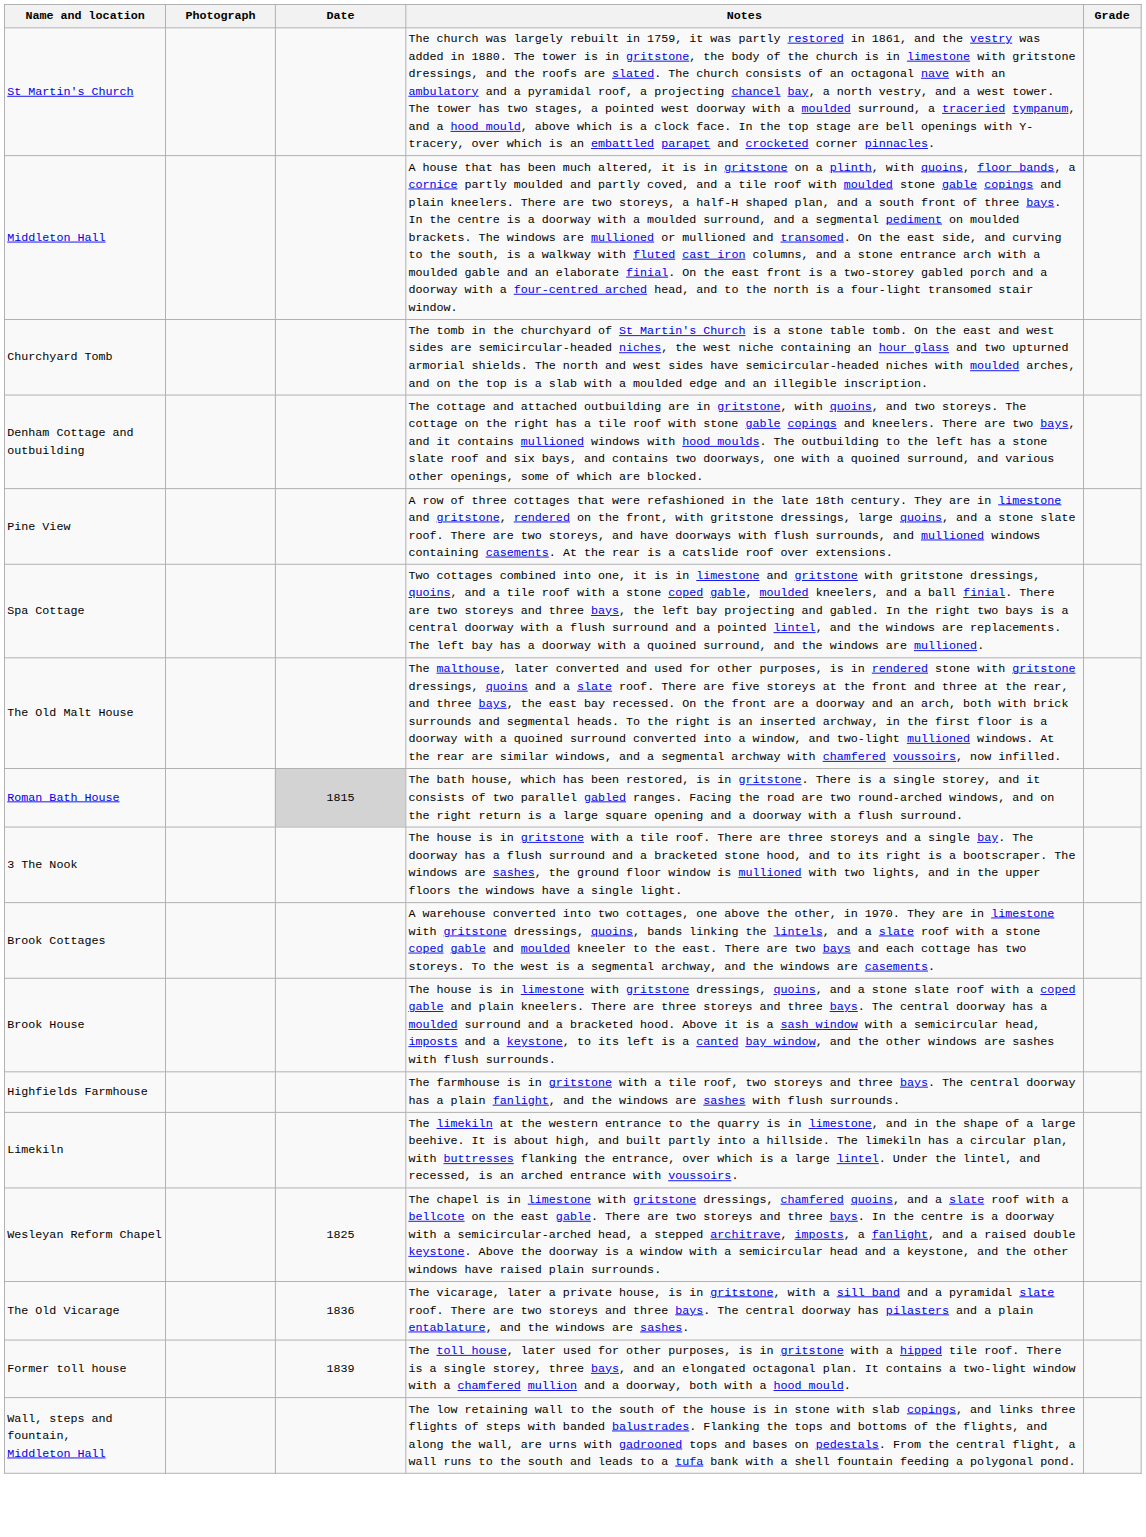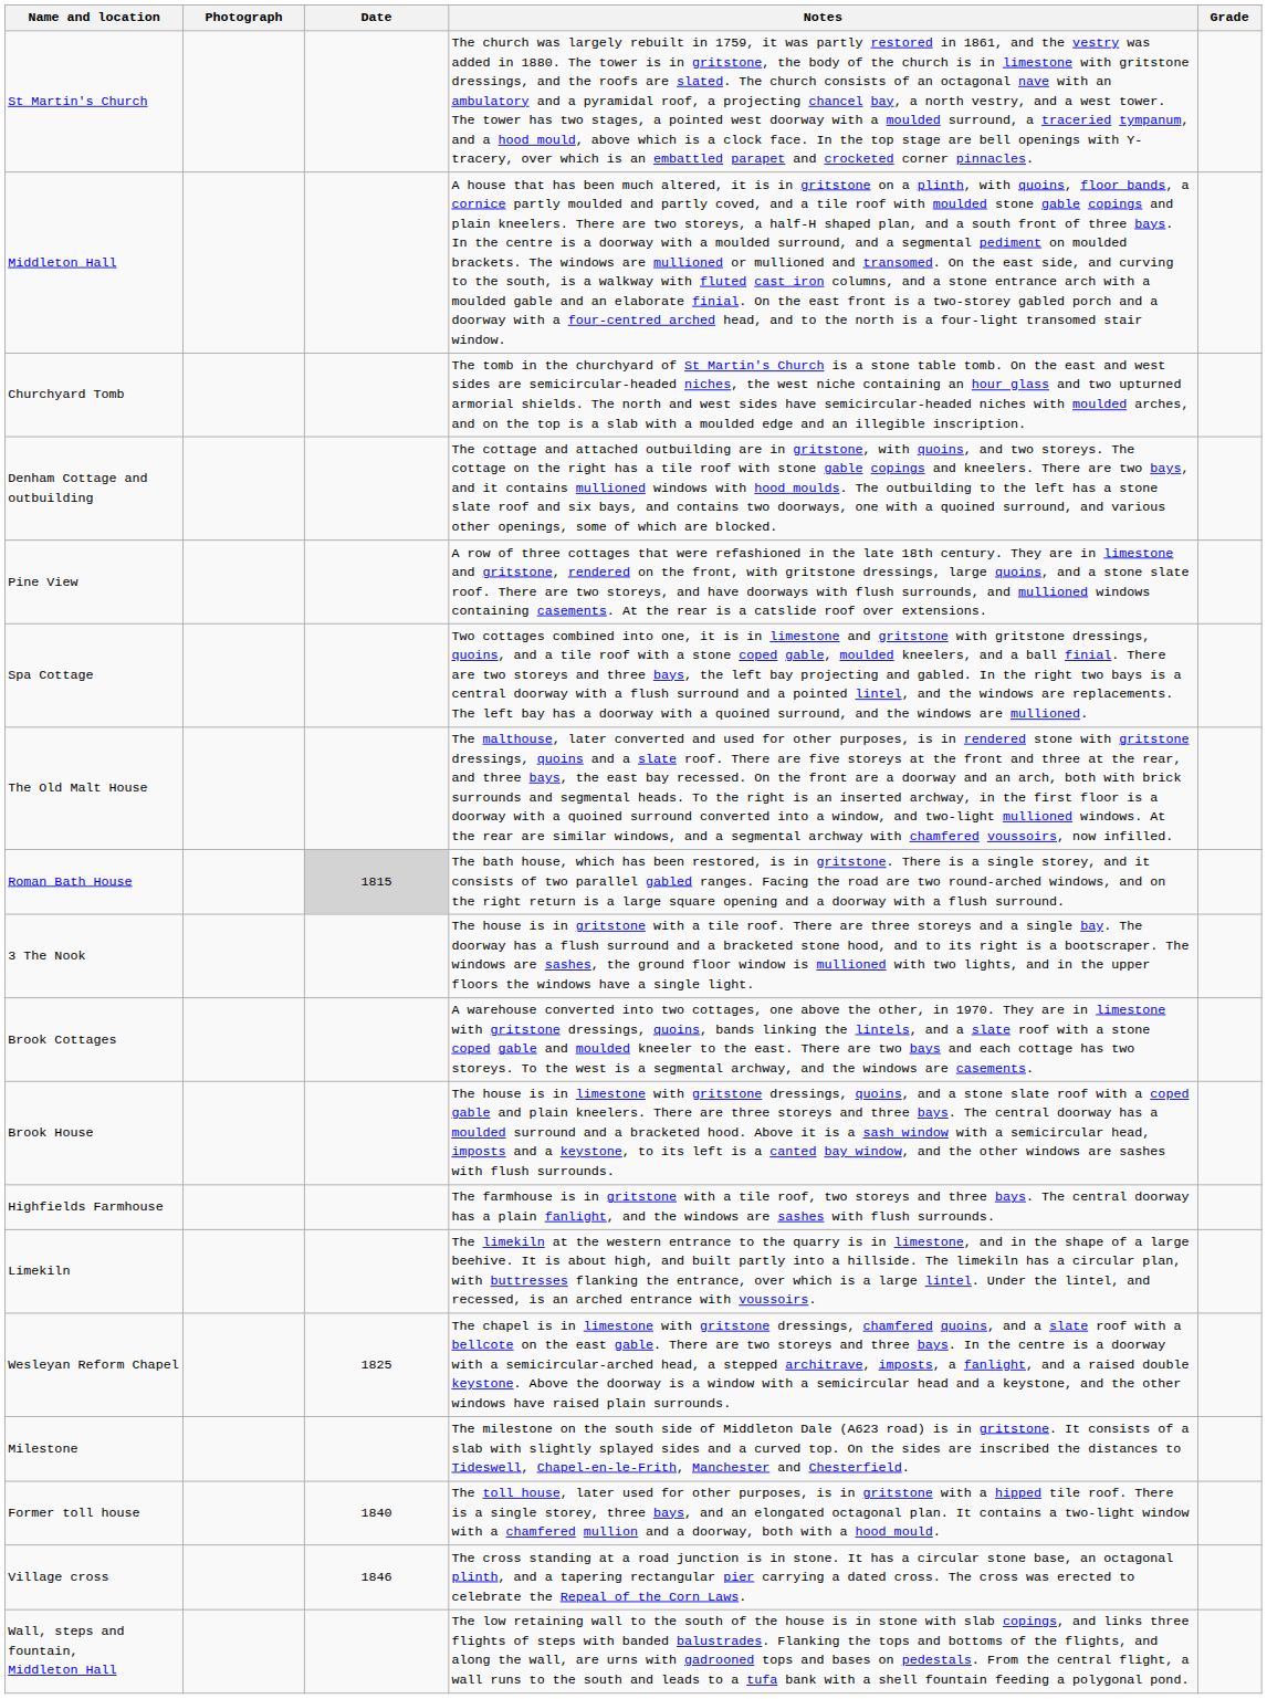 <table class="wikitable sortable plainrowheaders" style="width:100%; border:0; text-align:left; line-height:150%;">
 <tr>
 <th scope="col"  style="width:150px">Name and location</th>
 <th scope="col"  style="width:100px" class="unsortable">Photograph</th>
 <th scope="col"  style="width:120px">Date</th>
 <th scope="col"  style="width:650px" class="unsortable">Notes</th>
 <th scope="col"  style="width:50px">Grade</th>
 </tr>
 <tr>
 <td><a href='#'>St Martin's Church</a><br><small></small></td>
 <td></td>
 <td align="center"></td>
 <td>The church was largely rebuilt in 1759, it was partly <a href='#'>restored</a> in 1861, and the <a href='#'>vestry</a> was added in 1880.  The tower is in <a href='#'>gritstone</a>, the body of the church is in <a href='#'>limestone</a> with gritstone dressings, and the roofs are <a href='#'>slated</a>.  The church consists of an octagonal <a href='#'>nave</a> with an <a href='#'>ambulatory</a> and a pyramidal roof, a projecting <a href='#'>chancel</a> <a href='#'>bay</a>, a north vestry, and a west tower.  The tower has two stages, a pointed west doorway with a <a href='#'>moulded</a> surround, a <a href='#'>traceried</a> <a href='#'>tympanum</a>, and a <a href='#'>hood mould</a>, above which is a clock face.  In the top stage are bell openings with Y-tracery, over which is an <a href='#'>embattled</a> <a href='#'>parapet</a> and <a href='#'>crocketed</a> corner <a href='#'>pinnacles</a>.</td>
 <td align="center" ></td>
 </tr>
 <tr>
 <td><a href='#'>Middleton Hall</a><br><small></small></td>
 <td></td>
 <td align="center"></td>
 <td>A house that has been much altered, it is in <a href='#'>gritstone</a> on a <a href='#'>plinth</a>, with <a href='#'>quoins</a>, <a href='#'>floor bands</a>, a <a href='#'>cornice</a> partly moulded and partly coved, and a tile roof with <a href='#'>moulded</a> stone <a href='#'>gable</a> <a href='#'>copings</a> and plain kneelers.  There are two storeys, a half-H shaped plan, and a south front of three <a href='#'>bays</a>.  In the centre is a doorway with a moulded surround, and a segmental <a href='#'>pediment</a> on moulded brackets.  The windows are <a href='#'>mullioned</a> or mullioned and <a href='#'>transomed</a>.  On the east side, and curving to the south, is a walkway with <a href='#'>fluted</a> <a href='#'>cast iron</a> columns, and a stone entrance arch with a moulded gable and an elaborate <a href='#'>finial</a>.  On the east front is a two-storey gabled porch and a doorway with a <a href='#'>four-centred arched</a> head, and to the north is a four-light transomed stair window.</td>
 <td align="center" ></td>
 </tr>
 <tr>
 <td>Churchyard Tomb<br><small></small></td>
 <td></td>
 <td align="center"></td>
 <td>The tomb in the churchyard of <a href='#'>St Martin's Church</a> is a stone table tomb.  On the east and west sides are semicircular-headed <a href='#'>niches</a>, the west niche containing an <a href='#'>hour glass</a> and two upturned armorial shields.  The north and west sides have semicircular-headed niches with <a href='#'>moulded</a> arches, and on the top is a slab with a moulded edge and an illegible inscription.</td>
 <td align="center" ></td>
 </tr>
 <tr>
 <td>Denham Cottage and outbuilding<br><small></small></td>
 <td></td>
 <td align="center"></td>
 <td>The cottage and attached outbuilding are in <a href='#'>gritstone</a>, with <a href='#'>quoins</a>, and two storeys.  The cottage on the right has a tile roof with stone <a href='#'>gable</a> <a href='#'>copings</a> and kneelers.  There are two <a href='#'>bays</a>, and it contains <a href='#'>mullioned</a> windows with <a href='#'>hood moulds</a>.  The outbuilding to the left has a stone slate roof and six bays, and contains two doorways, one with a quoined surround, and various other openings, some of which are blocked.</td>
 <td align="center" ></td>
 </tr>
 <tr>
 <td>Pine View<br><small></small></td>
 <td></td>
 <td align="center"></td>
 <td>A row of three cottages that were refashioned in the late 18th century.  They are in <a href='#'>limestone</a> and <a href='#'>gritstone</a>, <a href='#'>rendered</a> on the front, with gritstone dressings, large <a href='#'>quoins</a>, and a stone slate roof.  There are two storeys, and have doorways with flush surrounds, and <a href='#'>mullioned</a> windows containing <a href='#'>casements</a>.  At the rear is a catslide roof over extensions.</td>
 <td align="center" ></td>
 </tr>
 <tr>
 <td>Spa Cottage<br><small></small></td>
 <td></td>
 <td align="center"></td>
 <td>Two cottages combined into one, it is in <a href='#'>limestone</a> and <a href='#'>gritstone</a> with gritstone dressings, <a href='#'>quoins</a>, and a tile roof with a stone <a href='#'>coped</a> <a href='#'>gable</a>, <a href='#'>moulded</a> kneelers, and a ball <a href='#'>finial</a>.  There are two storeys and three <a href='#'>bays</a>, the left bay projecting and gabled.  In the right two bays is a central doorway with a flush surround and a pointed <a href='#'>lintel</a>, and the windows are replacements.  The left bay has a doorway with a quoined surround, and the windows are <a href='#'>mullioned</a>.</td>
 <td align="center" ></td>
 </tr>
 <tr>
 <td>The Old Malt House<br><small></small></td>
 <td></td>
 <td align="center"></td>
 <td>The <a href='#'>malthouse</a>, later converted and used for other purposes, is in <a href='#'>rendered</a> stone with <a href='#'>gritstone</a> dressings, <a href='#'>quoins</a> and a <a href='#'>slate</a> roof.  There are five storeys at the front and three at the rear, and three <a href='#'>bays</a>, the east bay recessed.  On the front are a doorway and an arch, both with brick surrounds and segmental heads.  To the right is an inserted archway, in the first floor is a doorway with a quoined surround converted into a window, and two-light <a href='#'>mullioned</a> windows. At the rear are similar windows, and a segmental archway with <a href='#'>chamfered</a> <a href='#'>voussoirs</a>, now infilled.</td>
 <td align="center" ></td>
 </tr>
 <tr>
 <td><a href='#'>Roman Bath House</a><br><small></small></td>
 <td></td>
 <td align="center" style="background: lightgrey;">1815</td>
 <td>The bath house, which has been restored, is in <a href='#'>gritstone</a>.  There is a single storey, and it consists of two parallel <a href='#'>gabled</a> ranges.  Facing the road are two round-arched windows, and on the right return is a large square opening and a doorway with a flush surround.</td>
 <td align="center" ></td>
 </tr>
 <tr>
 <td>3 The Nook<br><small></small></td>
 <td></td>
 <td align="center"></td>
 <td>The house is in <a href='#'>gritstone</a> with a tile roof.  There are three storeys and a single <a href='#'>bay</a>.  The doorway has a flush surround and a bracketed stone hood, and to its right is a bootscraper.  The windows are <a href='#'>sashes</a>, the ground floor window is <a href='#'>mullioned</a> with two lights, and in the upper floors the windows have a single light.</td>
 <td align="center" ></td>
 </tr>
 <tr>
 <td>Brook Cottages<br><small></small></td>
 <td></td>
 <td align="center"></td>
 <td>A warehouse converted into two cottages, one above the other, in 1970.  They are in <a href='#'>limestone</a> with <a href='#'>gritstone</a> dressings, <a href='#'>quoins</a>, bands linking the <a href='#'>lintels</a>, and a <a href='#'>slate</a> roof with a stone <a href='#'>coped</a> <a href='#'>gable</a> and <a href='#'>moulded</a> kneeler to the east.  There are two <a href='#'>bays</a> and each cottage has two storeys.  To the west is a segmental archway, and the windows are <a href='#'>casements</a>.</td>
 <td align="center" ></td>
 </tr>
 <tr>
 <td>Brook House<br><small></small></td>
 <td></td>
 <td align="center"></td>
 <td>The house is in <a href='#'>limestone</a> with <a href='#'>gritstone</a> dressings, <a href='#'>quoins</a>, and a stone slate roof with a <a href='#'>coped</a> <a href='#'>gable</a> and plain kneelers.  There are three storeys and three <a href='#'>bays</a>.  The central doorway has a <a href='#'>moulded</a> surround and a bracketed hood.  Above it is a <a href='#'>sash window</a> with a semicircular head, <a href='#'>imposts</a> and a <a href='#'>keystone</a>, to its left is a <a href='#'>canted</a> <a href='#'>bay window</a>, and the other windows are sashes with flush surrounds.</td>
 <td align="center" ></td>
 </tr>
 <tr>
 <td>Highfields Farmhouse<br><small></small></td>
 <td></td>
 <td align="center"></td>
 <td>The farmhouse is in <a href='#'>gritstone</a> with a tile roof, two storeys and three <a href='#'>bays</a>.  The central doorway has a plain <a href='#'>fanlight</a>, and the windows are <a href='#'>sashes</a> with flush surrounds.</td>
 <td align="center" ></td>
 </tr>
 <tr>
 <td>Limekiln<br><small></small></td>
 <td></td>
 <td align="center"></td>
 <td>The <a href='#'>limekiln</a> at the western entrance to the quarry is in <a href='#'>limestone</a>, and in the shape of a large beehive.  It is about  high, and built partly into a hillside.  The limekiln has a circular plan, with <a href='#'>buttresses</a> flanking the entrance, over which is a large <a href='#'>lintel</a>.  Under the lintel, and recessed, is an arched entrance with <a href='#'>voussoirs</a>.</td>
 <td align="center" ></td>
 </tr>
 <tr>
 <td>Wesleyan Reform Chapel<br><small></small></td>
 <td></td>
 <td align="center">1825</td>
 <td>The chapel is in <a href='#'>limestone</a> with <a href='#'>gritstone</a> dressings, <a href='#'>chamfered</a> <a href='#'>quoins</a>, and a <a href='#'>slate</a> roof with a <a href='#'>bellcote</a> on the east <a href='#'>gable</a>.  There are two storeys and three <a href='#'>bays</a>.  In the centre is a doorway with a semicircular-arched head, a stepped <a href='#'>architrave</a>, <a href='#'>imposts</a>, a <a href='#'>fanlight</a>, and a raised double <a href='#'>keystone</a>.  Above the doorway is a window with a semicircular head and a keystone, and the other windows have raised plain surrounds.</td>
 <td align="center" ></td>
 </tr>
 <tr>
-<td>The Old Vicarage<br><small></small></td>
+<td>Milestone<br><small></small></td>
 <td></td>
-<td align="center">1836</td>
-<td>The vicarage, later a private house, is in <a href='#'>gritstone</a>, with a <a href='#'>sill band</a> and a pyramidal <a href='#'>slate</a> roof.  There are two storeys and three <a href='#'>bays</a>.  The central doorway has <a href='#'>pilasters</a> and a plain <a href='#'>entablature</a>, and the windows are <a href='#'>sashes</a>.</td>
+<td align="center"></td>
+<td>The milestone on the south side of Middleton Dale (A623 road) is in <a href='#'>gritstone</a>.  It consists of a slab with slightly splayed sides and a curved top.  On the sides are inscribed the distances to <a href='#'>Tideswell</a>, <a href='#'>Chapel-en-le-Frith</a>, <a href='#'>Manchester</a> and <a href='#'>Chesterfield</a>.</td>
 <td align="center" ></td>
 </tr>
 <tr>
 <td>Former toll house<br><small></small></td>
 <td></td>
-<td align="center">1839</td>
+<td align="center">1840</td>
 <td>The <a href='#'>toll house</a>, later used for other purposes, is in <a href='#'>gritstone</a> with a <a href='#'>hipped</a> tile roof.  There is a single storey, three <a href='#'>bays</a>, and an elongated octagonal plan.  It contains a two-light window with a <a href='#'>chamfered</a> <a href='#'>mullion</a> and a doorway, both with a <a href='#'>hood mould</a>.</td>
+<td align="center" ></td>
+</tr>
+<tr>
+<td>Village cross<br><small></small></td>
+<td></td>
+<td align="center">1846</td>
+<td>The cross standing at a road junction is in stone.  It has a circular stone base, an octagonal <a href='#'>plinth</a>, and a tapering rectangular <a href='#'>pier</a> carrying a dated cross.  The cross was erected to celebrate the <a href='#'>Repeal of the Corn Laws</a>.</td>
 <td align="center" ></td>
 </tr>
 <tr>
 <td>Wall, steps and fountain,<br><a href='#'>Middleton Hall</a><br><small></small></td>
 <td></td>
 <td align="center"></td>
 <td>The low retaining wall to the south of the house is in stone with slab <a href='#'>copings</a>, and links three flights of steps with banded <a href='#'>balustrades</a>.  Flanking the tops and bottoms of the flights, and along the wall, are urns with <a href='#'>gadrooned</a> tops and bases on <a href='#'>pedestals</a>.  From the central flight, a wall runs to the south and leads to a <a href='#'>tufa</a> bank with a shell fountain feeding a polygonal pond.</td>
 <td align="center" ></td>
 </tr>
 <tr>
 </tr>
 </table>
